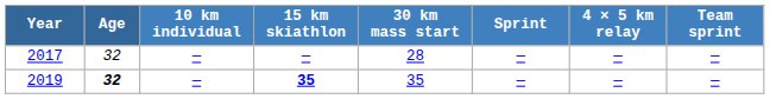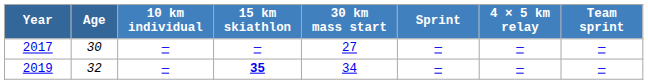 <table class="wikitable" style="font-size:95%; text-align:center; border:grey solid 1px; border-collapse:collapse; background:#ffffff;">
 <tr>
 <th style="background-color:#369; color:white; width:60px;"> Year </th>
 <th style="background-color:#369; color:white; width:40px;"> Age </th>
 <th style="background-color:#4180be; color:white; width:75px;"> 10 km <br> individual </th>
 <th style="background-color:#4180be; color:white; width:75px;"> 15 km <br> skiathlon </th>
 <th style="background-color:#4180be; color:white; width:75px;"> 30 km <br> mass start </th>
 <th style="background-color:#4180be; color:white; width:75px;"> Sprint </th>
 <th style="background-color:#4180be; color:white; width:75px;"> 4 × 5 km <br> relay </th>
 <th style="background-color:#4180be; color:white; width:75px;"> Team <br> sprint </th>
 </tr>
 <tr>
 <td><a href='#'>2017</a></td>
-<td><em>32</em></td>
+<td><em>30</em></td>
 <td><a href='#'>—</a></td>
 <td><a href='#'>—</a></td>
-<td><a href='#'>28</a></td>
+<td><a href='#'>27</a></td>
 <td><a href='#'>—</a></td>
 <td><a href='#'>—</a></td>
 <td><a href='#'>—</a></td>
 </tr>
 <tr>
 <td><a href='#'>2019</a></td>
-<td><strong><em>32</em></strong></td>
+<td><em>32</em></td>
 <td><a href='#'>—</a></td>
 <td><strong><a href='#'>35</a></strong></td>
-<td><a href='#'>35</a></td>
+<td><a href='#'>34</a></td>
 <td><a href='#'>—</a></td>
 <td><a href='#'>—</a></td>
 <td><a href='#'>—</a></td>
 </tr>
 </table>
